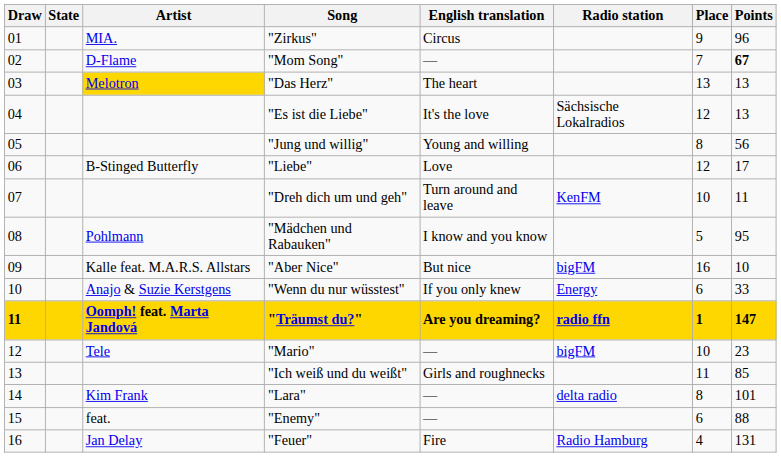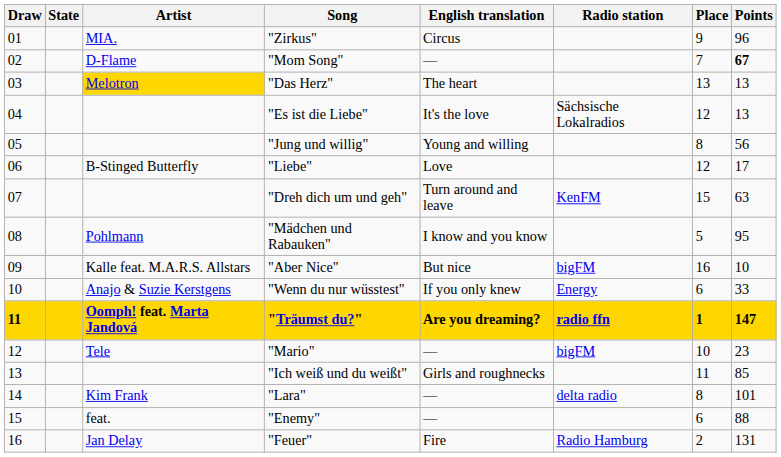 <table class="sortable wikitable">
 <tr>
 <th>Draw</th>
 <th>State</th>
 <th>Artist</th>
 <th>Song</th>
 <th>English translation</th>
 <th>Radio station</th>
 <th>Place</th>
 <th>Points</th>
 </tr>
 <tr>
 <td>01</td>
 <td></td>
 <td><a href='#'>MIA.</a></td>
 <td>"Zirkus"</td>
 <td>Circus</td>
 <td></td>
 <td>9</td>
 <td>96</td>
 </tr>
 <tr>
 <td>02</td>
 <td></td>
 <td><a href='#'>D-Flame</a></td>
 <td>"Mom Song"</td>
 <td>—</td>
 <td></td>
 <td>7</td>
 <td><strong>67</strong></td>
 </tr>
 <tr>
 <td>03</td>
 <td></td>
 <td style="background: gold;"><a href='#'>Melotron</a></td>
 <td>"Das Herz"</td>
 <td>The heart</td>
 <td></td>
 <td>13</td>
 <td>13</td>
 </tr>
 <tr>
 <td>04</td>
 <td></td>
 <td></td>
 <td>"Es ist die Liebe"</td>
 <td>It's the love</td>
 <td>Sächsische Lokalradios</td>
 <td>12</td>
 <td>13</td>
 </tr>
 <tr>
 <td>05</td>
 <td></td>
 <td></td>
 <td>"Jung und willig"</td>
 <td>Young and willing</td>
 <td></td>
 <td>8</td>
 <td>56</td>
 </tr>
 <tr>
 <td>06</td>
 <td></td>
 <td>B-Stinged Butterfly</td>
 <td>"Liebe"</td>
 <td>Love</td>
 <td></td>
 <td>12</td>
 <td>17</td>
 </tr>
 <tr>
 <td>07</td>
 <td></td>
 <td></td>
 <td>"Dreh dich um und geh"</td>
 <td>Turn around and leave</td>
 <td><a href='#'>KenFM</a></td>
-<td>10</td>
-<td>11</td>
+<td>15</td>
+<td>63</td>
 </tr>
 <tr>
 <td>08</td>
 <td></td>
 <td><a href='#'>Pohlmann</a></td>
 <td>"Mädchen und Rabauken"</td>
 <td>I know and you know</td>
 <td></td>
 <td>5</td>
 <td>95</td>
 </tr>
 <tr>
 <td>09</td>
 <td></td>
 <td>Kalle feat. M.A.R.S. Allstars</td>
 <td>"Aber Nice"</td>
 <td>But nice</td>
 <td><a href='#'>bigFM</a></td>
 <td>16</td>
 <td>10</td>
 </tr>
 <tr>
 <td>10</td>
 <td></td>
 <td><a href='#'>Anajo</a> & <a href='#'>Suzie Kerstgens</a></td>
 <td>"Wenn du nur wüsstest"</td>
 <td>If you only knew</td>
 <td><a href='#'>Energy</a></td>
 <td>6</td>
 <td>33</td>
 </tr>
 <tr style="font-weight: bold; background: gold;">
 <td>11</td>
 <td></td>
 <td><a href='#'>Oomph!</a> feat. <a href='#'>Marta Jandová</a></td>
 <td>"<a href='#'>Träumst du?</a>"</td>
 <td>Are you dreaming?</td>
 <td><a href='#'>radio ffn</a></td>
 <td>1</td>
 <td>147</td>
 </tr>
 <tr>
 <td>12</td>
 <td></td>
 <td><a href='#'>Tele</a></td>
 <td>"Mario"</td>
 <td>—</td>
 <td><a href='#'>bigFM</a></td>
 <td>10</td>
 <td>23</td>
 </tr>
 <tr>
 <td>13</td>
 <td></td>
 <td></td>
 <td>"Ich weiß und du weißt"</td>
 <td>Girls and roughnecks</td>
 <td></td>
 <td>11</td>
 <td>85</td>
 </tr>
 <tr>
 <td>14</td>
 <td></td>
 <td><a href='#'>Kim Frank</a></td>
 <td>"Lara"</td>
 <td>—</td>
 <td><a href='#'>delta radio</a></td>
 <td>8</td>
 <td>101</td>
 </tr>
 <tr>
 <td>15</td>
 <td></td>
 <td> feat. </td>
 <td>"Enemy"</td>
 <td>—</td>
 <td></td>
 <td>6</td>
 <td>88</td>
 </tr>
 <tr>
 <td>16</td>
 <td></td>
 <td><a href='#'>Jan Delay</a></td>
 <td>"Feuer"</td>
 <td>Fire</td>
 <td><a href='#'>Radio Hamburg</a></td>
-<td>4</td>
+<td>2</td>
 <td>131</td>
 </tr>
 </table>
